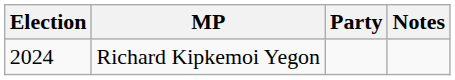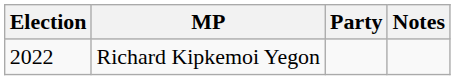 <table class="wikitable">
 <tr>
 <th>Election</th>
 <th>MP</th>
 <th>Party</th>
 <th>Notes</th>
 </tr>
 <tr>
-<td>2024</td>
+<td>2022</td>
 <td>Richard Kipkemoi Yegon</td>
 <td></td>
 <td></td>
 </tr>
 </table>
